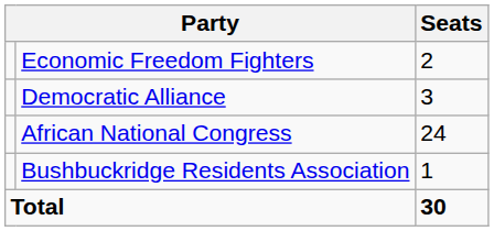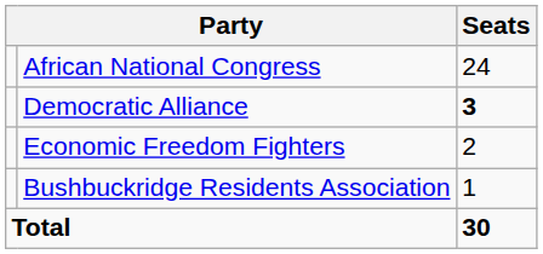 <table class="wikitable">
 <tr>
 <th colspan="2">Party</th>
 <th>Seats</th>
 </tr>
 <tr>
 <td></td>
-<td><a href='#'>Economic Freedom Fighters</a></td>
-<td>2</td>
+<td><a href='#'>African National Congress</a></td>
+<td>24</td>
 </tr>
 <tr>
 <td></td>
 <td><a href='#'>Democratic Alliance</a></td>
-<td>3</td>
+<td><strong>3</strong></td>
 </tr>
 <tr>
 <td></td>
-<td><a href='#'>African National Congress</a></td>
-<td>24</td>
+<td><a href='#'>Economic Freedom Fighters</a></td>
+<td>2</td>
 </tr>
 <tr>
 <td></td>
 <td><a href='#'>Bushbuckridge Residents Association</a></td>
 <td>1</td>
 </tr>
 <tr>
 <td colspan="2"><strong>Total</strong></td>
 <td><strong>30</strong></td>
 </tr>
 </table>
